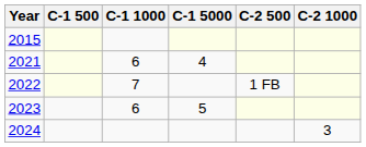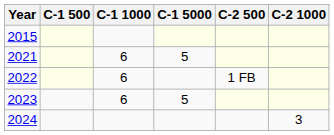 <table class="wikitable" style="text-align:center;">
 <tr>
 <th>Year</th>
 <th>C-1 500</th>
 <th>C-1 1000</th>
 <th>C-1 5000</th>
 <th>C-2 500</th>
 <th>C-2 1000</th>
 </tr>
 <tr>
 <td><a href='#'>2015</a></td>
 <td style="background:#fdffe7"></td>
 <td></td>
 <td style="background:#fdffe7"></td>
 <td style="background:#fdffe7"></td>
 <td style="background:#fdffe7"></td>
 </tr>
 <tr>
 <td><a href='#'>2021</a></td>
 <td style="background:#fdffe7"></td>
 <td>6</td>
-<td>4</td>
+<td>5</td>
 <td style="background:#fdffe7"></td>
 <td style="background:#fdffe7"></td>
 </tr>
 <tr>
 <td><a href='#'>2022</a></td>
 <td style="background:#fdffe7"></td>
-<td>7</td>
+<td>6</td>
 <td></td>
 <td>1 FB</td>
 <td style="background:#fdffe7"></td>
 </tr>
 <tr>
 <td><a href='#'>2023</a></td>
 <td></td>
 <td>6</td>
 <td>5</td>
 <td style="background:#fdffe7"></td>
 <td style="background:#fdffe7"></td>
 </tr>
 <tr>
 <td><a href='#'>2024</a></td>
 <td></td>
 <td></td>
 <td></td>
 <td></td>
 <td>3</td>
 </tr>
 </table>
